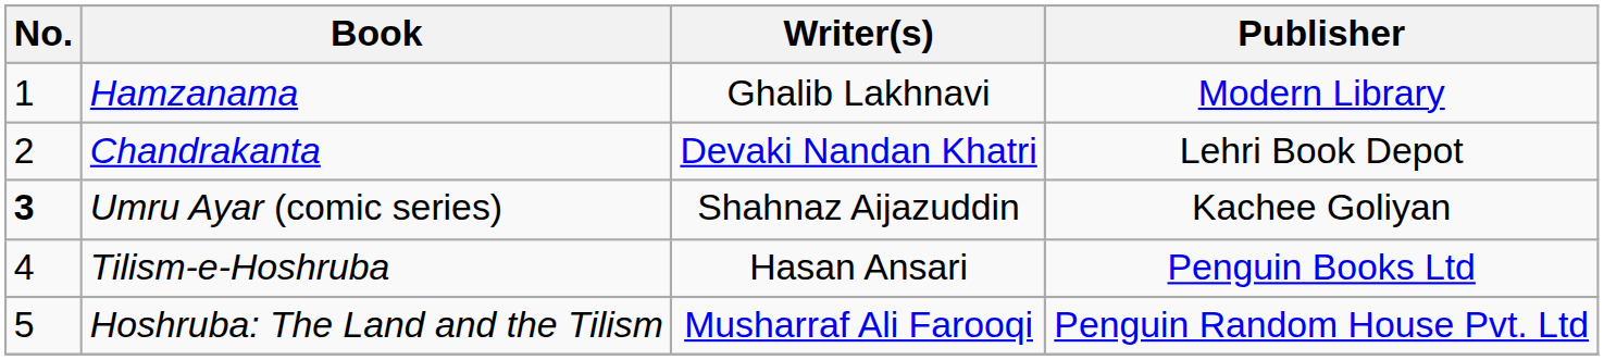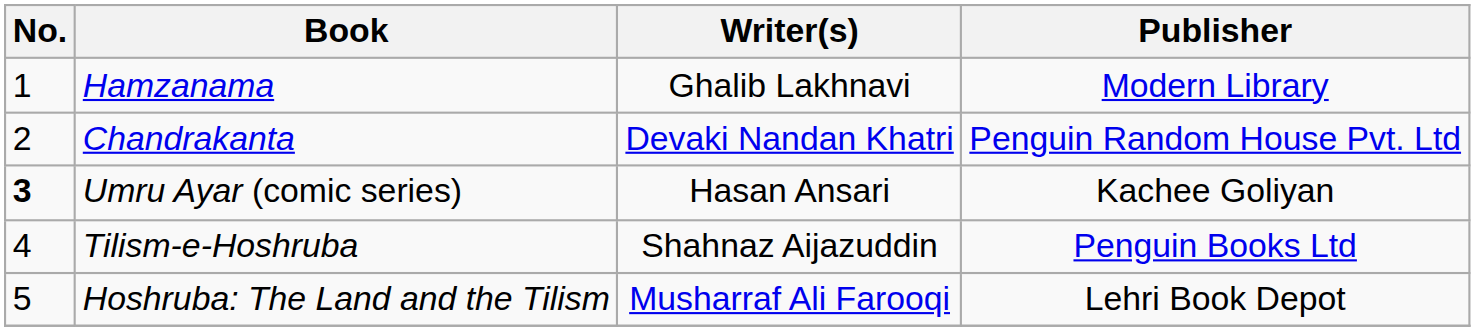 <table class="wikitable">
 <tr>
 <th rowspan="1">No.</th>
 <th rowspan="1">Book</th>
 <th colspan="1">Writer(s)</th>
 <th colspan="1">Publisher</th>
 </tr>
 <tr>
 <td>1</td>
 <td><em><a href='#'>Hamzanama</a></em></td>
 <td align="center">Ghalib Lakhnavi</td>
 <td align="center"><a href='#'>Modern Library</a></td>
 </tr>
 <tr>
 <td>2</td>
 <td><em><a href='#'>Chandrakanta</a></em></td>
 <td align="center"><a href='#'>Devaki Nandan Khatri</a></td>
-<td align="center">Lehri Book Depot</td>
+<td align="center"><a href='#'>Penguin Random House Pvt. Ltd</a></td>
 </tr>
 <tr>
 <td><strong>3</strong></td>
 <td><em>Umru Ayar</em> (comic series)</td>
-<td align="center">Shahnaz Aijazuddin</td>
+<td align="center">Hasan Ansari</td>
 <td align="center">Kachee Goliyan</td>
 </tr>
 <tr>
 <td>4</td>
 <td><em>Tilism-e-Hoshruba</em></td>
-<td align="center">Hasan Ansari</td>
+<td align="center">Shahnaz Aijazuddin</td>
 <td align="center"><a href='#'>Penguin Books Ltd</a></td>
 </tr>
 <tr>
 <td>5</td>
 <td><em>Hoshruba: The Land and the Tilism</em></td>
 <td align="center"><a href='#'>Musharraf Ali Farooqi</a></td>
-<td align="center"><a href='#'>Penguin Random House Pvt. Ltd</a></td>
+<td align="center">Lehri Book Depot</td>
 </tr>
 <tr>
 </tr>
 </table>
